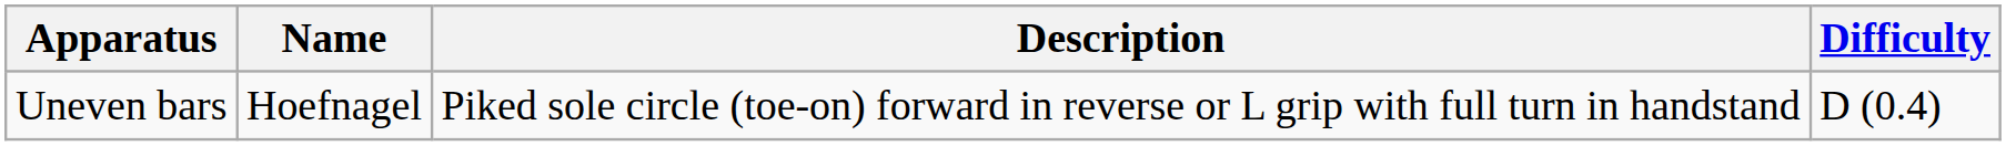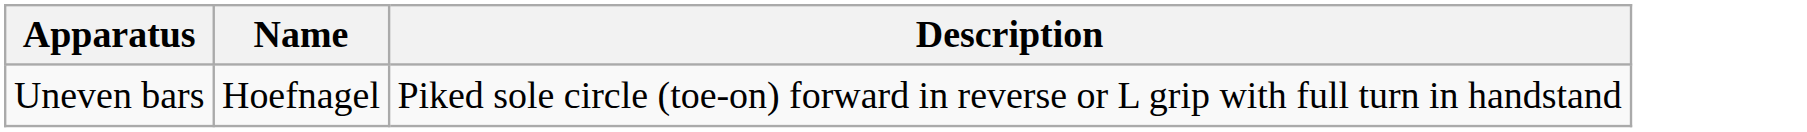 <table class="wikitable">
 <tr>
 <th>Apparatus</th>
 <th>Name</th>
 <th>Description</th>
-<th><a href='#'>Difficulty</a></th>
 </tr>
 <tr>
 <td>Uneven bars</td>
 <td>Hoefnagel</td>
 <td>Piked sole circle (toe-on) forward in reverse or L grip with full turn in handstand</td>
-<td>D (0.4)</td>
 </tr>
 </table>
